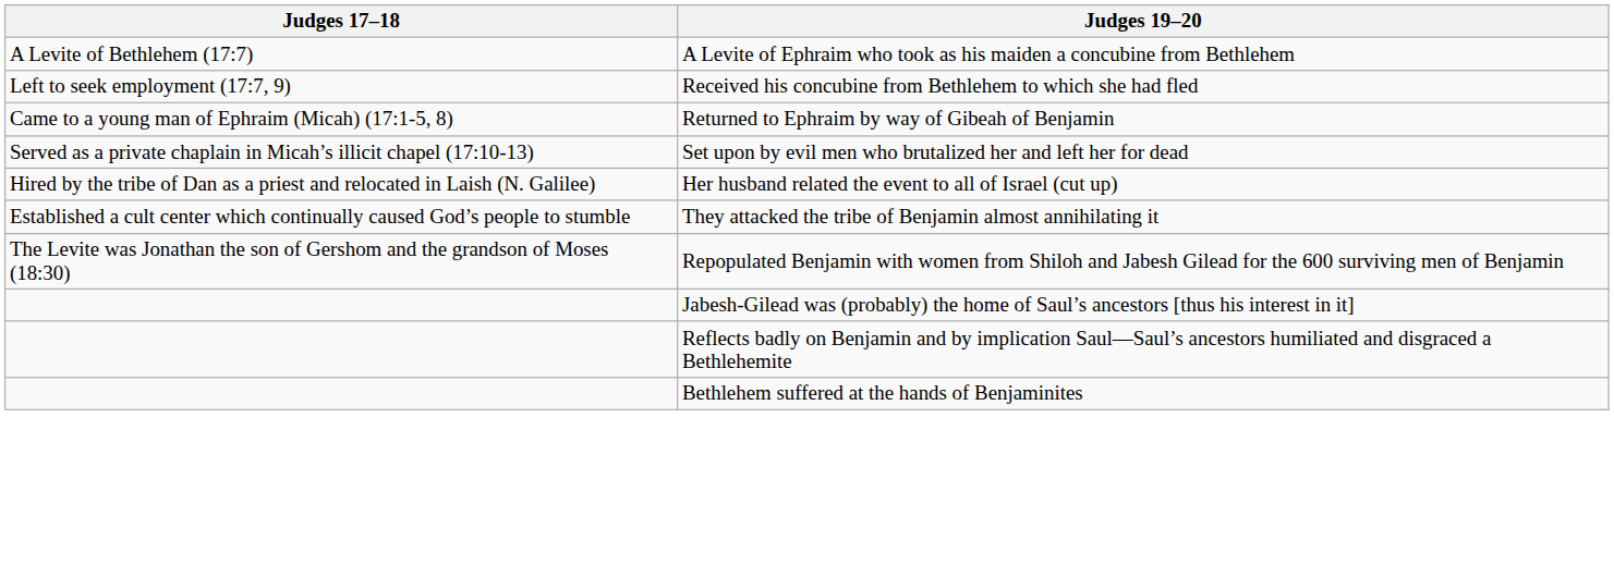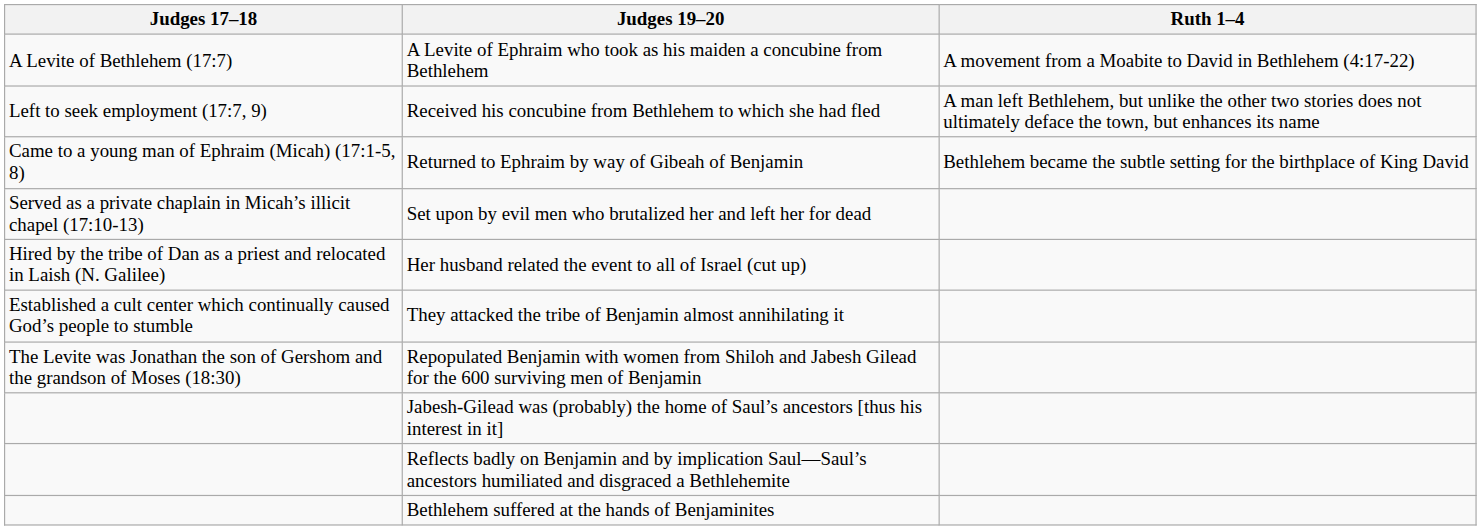 <table class=wikitable>
 <tr>
 <th>Judges 17–18</th>
 <th>Judges 19–20</th>
+<th>Ruth 1–4</th>
 </tr>
 <tr>
 <td>A Levite of Bethlehem (17:7)</td>
 <td>A Levite of Ephraim who took as his maiden a concubine from Bethlehem</td>
+<td>A movement from a Moabite to David in Bethlehem (4:17-22)</td>
 </tr>
 <tr>
 <td>Left to seek employment (17:7, 9)</td>
 <td>Received his concubine from Bethlehem to which she had fled</td>
+<td>A man left Bethlehem, but unlike the other two stories does not ultimately deface the town, but enhances its name</td>
 </tr>
 <tr>
 <td>Came to a young man of Ephraim (Micah) (17:1-5, 8)</td>
 <td>Returned to Ephraim by way of Gibeah of Benjamin</td>
+<td>Bethlehem became the subtle setting for the birthplace of King David</td>
 </tr>
 <tr>
 <td>Served as a private chaplain in Micah’s illicit chapel (17:10-13)</td>
 <td>Set upon by evil men who brutalized her and left her for dead</td>
+<td></td>
 </tr>
 <tr>
 <td>Hired by the tribe of Dan as a priest and relocated in Laish (N. Galilee)</td>
 <td>Her husband related the event to all of Israel (cut up)</td>
+<td></td>
 </tr>
 <tr>
 <td>Established a cult center which continually caused God’s people to stumble</td>
 <td>They attacked the tribe of Benjamin almost annihilating it</td>
+<td></td>
 </tr>
 <tr>
 <td>The Levite was Jonathan the son of Gershom and the grandson of Moses (18:30)</td>
 <td>Repopulated Benjamin with women from Shiloh and Jabesh Gilead for the 600 surviving men of Benjamin</td>
+<td></td>
 </tr>
 <tr>
 <td></td>
 <td>Jabesh-Gilead was (probably) the home of Saul’s ancestors [thus his interest in it]</td>
+<td></td>
 </tr>
 <tr>
 <td></td>
 <td>Reflects badly on Benjamin and by implication Saul—Saul’s ancestors humiliated and disgraced a Bethlehemite</td>
+<td></td>
 </tr>
 <tr>
 <td></td>
 <td>Bethlehem suffered at the hands of Benjaminites</td>
+<td></td>
 </tr>
 </table>
